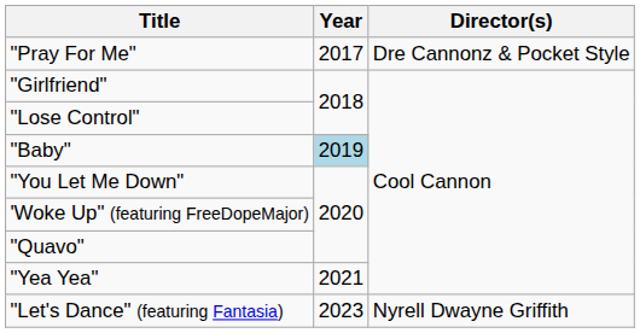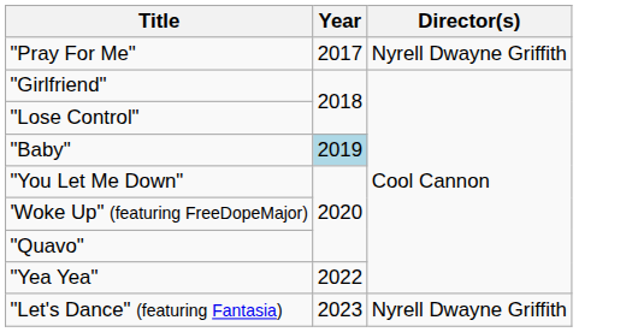 <table class="wikitable">
 <tr>
 <th>Title</th>
 <th>Year</th>
 <th>Director(s)</th>
 </tr>
 <tr>
 <td>"Pray For Me"</td>
 <td>2017</td>
-<td>Dre Cannonz & Pocket Style</td>
+<td>Nyrell Dwayne Griffith</td>
 </tr>
 <tr>
 <td>"Girlfriend"</td>
 <td rowspan="2">2018</td>
 <td rowspan="7">Cool Cannon</td>
 </tr>
 <tr>
 <td>"Lose Control"</td>
 </tr>
 <tr>
 <td>"Baby"</td>
 <td style="background: lightblue;">2019</td>
 </tr>
 <tr>
 <td>"You Let Me Down"</td>
 <td rowspan="3">2020</td>
 </tr>
 <tr>
 <td>'Woke Up" <small>(featuring FreeDopeMajor)</small></td>
 </tr>
 <tr>
 <td>"Quavo"</td>
 </tr>
 <tr>
 <td>"Yea Yea"</td>
-<td>2021</td>
+<td>2022</td>
 </tr>
 <tr>
 <td>"Let's Dance" <small>(featuring <a href='#'>Fantasia</a>)</small></td>
 <td>2023</td>
 <td>Nyrell Dwayne Griffith</td>
 </tr>
 </table>
